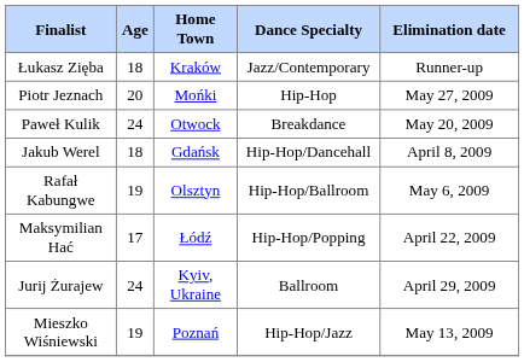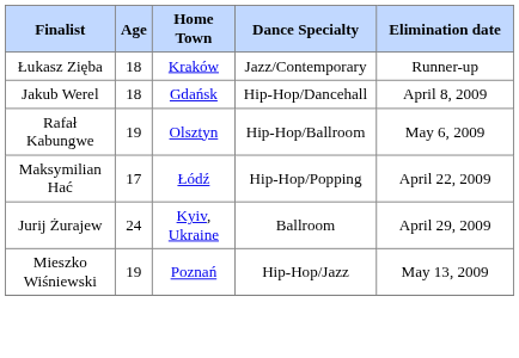 <table border="1" cellpadding="4" cellspacing="0" style="text-align:center; font-size:90%; border-collapse:collapse;" width=75%>
 <tr style="background:#C1D8FF;">
 <th width=20%>Finalist</th>
 <th width=4%; align=center>Age</th>
 <th width=15%>Home Town</th>
 <th width=25%>Dance Specialty</th>
 <th width=25%>Elimination date</th>
 </tr>
 <tr>
 <td>Łukasz Zięba</td>
 <td>18</td>
 <td><a href='#'>Kraków</a></td>
 <td>Jazz/Contemporary</td>
 <td>Runner-up</td>
-</tr>
-<tr>
-<td>Piotr Jeznach</td>
-<td>20</td>
-<td><a href='#'>Mońki</a></td>
-<td>Hip-Hop</td>
-<td>May 27, 2009</td>
-</tr>
-<tr>
-<td>Paweł Kulik</td>
-<td>24</td>
-<td><a href='#'>Otwock</a></td>
-<td>Breakdance</td>
-<td>May 20, 2009</td>
 </tr>
 <tr>
 <td>Jakub Werel</td>
 <td>18</td>
 <td><a href='#'>Gdańsk</a></td>
 <td>Hip-Hop/Dancehall</td>
 <td>April 8, 2009</td>
 </tr>
 <tr>
 <td>Rafał Kabungwe</td>
 <td>19</td>
 <td><a href='#'>Olsztyn</a></td>
 <td>Hip-Hop/Ballroom</td>
 <td>May 6, 2009</td>
 </tr>
 <tr>
 <td>Maksymilian Hać</td>
 <td>17</td>
 <td><a href='#'>Łódź</a></td>
 <td>Hip-Hop/Popping</td>
 <td>April 22, 2009</td>
 </tr>
 <tr>
 <td>Jurij Żurajew</td>
 <td>24</td>
 <td><a href='#'>Kyiv</a>, <a href='#'>Ukraine</a></td>
 <td>Ballroom</td>
 <td>April 29, 2009</td>
 </tr>
 <tr>
 <td>Mieszko Wiśniewski</td>
 <td>19</td>
 <td><a href='#'>Poznań</a></td>
 <td>Hip-Hop/Jazz</td>
 <td>May 13, 2009</td>
 </tr>
 <tr>
 </tr>
 </table>
